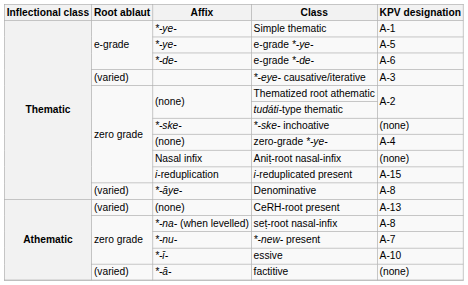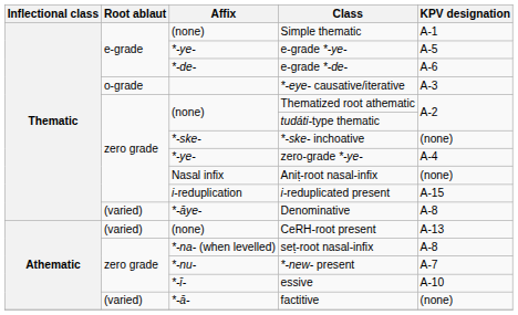 <table class="wikitable">
 <tr>
 <th>Inflectional class</th>
 <th>Root ablaut</th>
 <th>Affix</th>
 <th>Class</th>
 <th>KPV designation</th>
 </tr>
 <tr>
 <th rowspan=11>Thematic</th>
 <td rowspan=3>e-grade</td>
-<td><em>*-ye-</em></td>
+<td>(none)</td>
 <td>Simple thematic</td>
 <td>A-1</td>
 </tr>
 <tr>
 <td><em>*-ye-</em></td>
 <td>e-grade <em>*-ye-</em></td>
 <td>A-5</td>
 </tr>
 <tr>
 <td><em>*-de-</em></td>
 <td>e-grade <em>*-de-</em></td>
 <td>A-6</td>
 </tr>
 <tr>
-<td>(varied)</td>
+<td>o-grade</td>
 <td><br></td>
 <td><em>*-eye-</em> causative/iterative</td>
 <td>A-3</td>
 </tr>
 <tr>
 <td rowspan=6>zero grade</td>
 <td rowspan=2>(none)</td>
 <td>Thematized root athematic</td>
 <td rowspan=2>A-2</td>
 </tr>
 <tr>
 <td><em>tudáti</em>-type thematic</td>
 </tr>
 <tr>
 <td><em>*-ske-</em></td>
 <td><em>*-ske-</em> inchoative</td>
 <td>(none)</td>
 </tr>
 <tr>
-<td>(none)</td>
+<td><em>*-ye-</em></td>
 <td>zero-grade <em>*-ye-</em></td>
 <td>A-4</td>
 </tr>
 <tr>
 <td>Nasal infix</td>
 <td>Aniṭ-root nasal-infix</td>
 <td>(none)</td>
 </tr>
 <tr>
 <td><em>i</em>-reduplication</td>
 <td><em>i</em>-reduplicated present</td>
 <td>A-15</td>
 </tr>
 <tr>
 <td>(varied)</td>
 <td><em>*-āye-</em></td>
 <td>Denominative</td>
 <td>A-8</td>
 </tr>
 <tr>
 <th rowspan=5>Athematic</th>
 <td>(varied)</td>
 <td>(none)</td>
 <td>CeRH-root present</td>
 <td>A-13</td>
 </tr>
 <tr>
 <td rowspan=3>zero grade</td>
 <td><em>*-na-</em> (when levelled)</td>
 <td>seṭ-root nasal-infix</td>
 <td>A-8</td>
 </tr>
 <tr>
 <td><em>*-nu-</em></td>
 <td><em>*-new-</em> present</td>
 <td>A-7</td>
 </tr>
 <tr>
 <td><em>*-ī-</em></td>
 <td>essive</td>
 <td>A-10</td>
 </tr>
 <tr>
 <td>(varied)</td>
 <td><em>*-ā-</em></td>
 <td>factitive</td>
 <td>(none)</td>
 </tr>
 <tr>
 </tr>
 </table>
